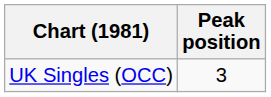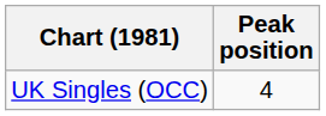 <table class="wikitable sortable">
 <tr>
 <th>Chart (1981)</th>
 <th>Peak<br>position</th>
 </tr>
 <tr>
 <td><a href='#'>UK Singles</a> (<a href='#'>OCC</a>)</td>
-<td style="text-align:center;">3</td>
+<td style="text-align:center;">4</td>
 </tr>
 </table>
